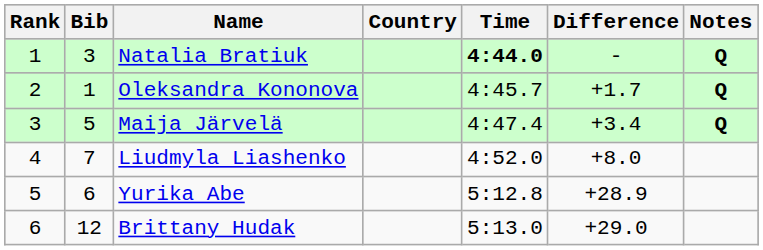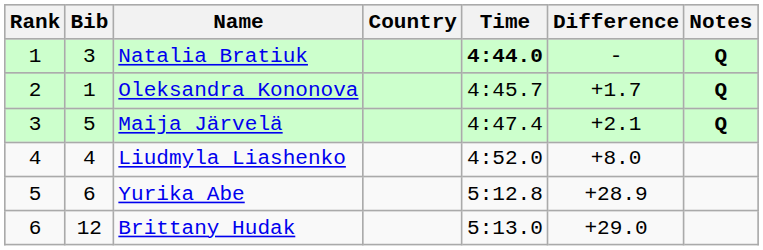 <table class="wikitable sortable" style="text-align:center">
 <tr>
 <th>Rank</th>
 <th>Bib</th>
 <th>Name</th>
 <th>Country</th>
 <th>Time</th>
 <th>Difference</th>
 <th>Notes</th>
 </tr>
 <tr bgcolor=ccffcc>
 <td>1</td>
 <td>3</td>
 <td align=left><a href='#'>Natalia Bratiuk</a></td>
 <td align=left></td>
 <td><strong>4:44.0</strong></td>
 <td>-</td>
 <td><strong>Q</strong></td>
 </tr>
 <tr bgcolor=ccffcc>
 <td>2</td>
 <td>1</td>
 <td align=left><a href='#'>Oleksandra Kononova</a></td>
 <td align=left></td>
 <td>4:45.7</td>
 <td>+1.7</td>
 <td><strong>Q</strong></td>
 </tr>
 <tr bgcolor=ccffcc>
 <td>3</td>
 <td>5</td>
 <td align=left><a href='#'>Maija Järvelä</a></td>
 <td align=left></td>
 <td>4:47.4</td>
-<td>+3.4</td>
+<td>+2.1</td>
 <td><strong>Q</strong></td>
 </tr>
 <tr>
 <td>4</td>
-<td>7</td>
+<td>4</td>
 <td align=left><a href='#'>Liudmyla Liashenko</a></td>
 <td align=left></td>
 <td>4:52.0</td>
 <td>+8.0</td>
 <td></td>
 </tr>
 <tr>
 <td>5</td>
 <td>6</td>
 <td align=left><a href='#'>Yurika Abe</a></td>
 <td align=left></td>
 <td>5:12.8</td>
 <td>+28.9</td>
 <td></td>
 </tr>
 <tr>
 <td>6</td>
 <td>12</td>
 <td align=left><a href='#'>Brittany Hudak</a></td>
 <td align=left></td>
 <td>5:13.0</td>
 <td>+29.0</td>
 <td></td>
 </tr>
 </table>
